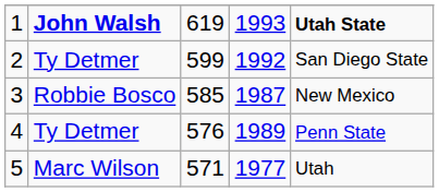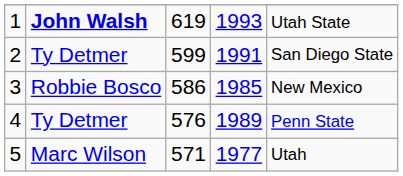 <table class="wikitable">
 <tr>
 </tr>
 <tr>
 <td>1</td>
 <td><strong><a href='#'>John Walsh</a></strong></td>
 <td>619</td>
 <td><a href='#'>1993</a></td>
-<td style="font-size:80%;"><strong>Utah State</strong></td>
+<td style="font-size:80%;">Utah State</td>
 </tr>
 <tr>
 <td>2</td>
 <td><a href='#'>Ty Detmer</a></td>
 <td>599</td>
-<td><a href='#'>1992</a></td>
+<td><a href='#'>1991</a></td>
 <td style="font-size:80%;">San Diego State</td>
 </tr>
 <tr>
 <td>3</td>
 <td><a href='#'>Robbie Bosco</a></td>
-<td>585</td>
-<td><a href='#'>1987</a></td>
+<td>586</td>
+<td><a href='#'>1985</a></td>
 <td style="font-size:80%;">New Mexico</td>
 </tr>
 <tr>
 <td>4</td>
 <td><a href='#'>Ty Detmer</a></td>
 <td>576</td>
 <td><a href='#'>1989</a></td>
 <td style="font-size:80%;"><a href='#'>Penn State</a></td>
 </tr>
 <tr>
 <td>5</td>
 <td><a href='#'>Marc Wilson</a></td>
 <td>571</td>
 <td><a href='#'>1977</a></td>
 <td style="font-size:80%;">Utah</td>
 </tr>
 </table>
